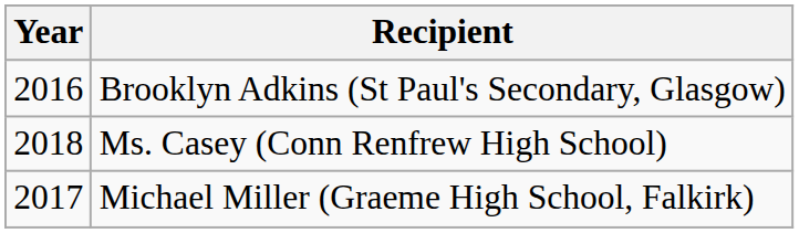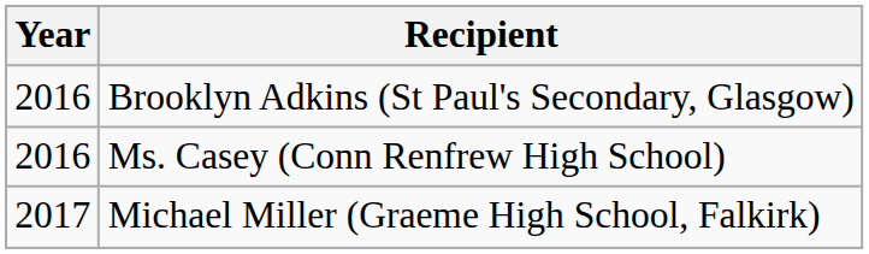 <table class="wikitable">
 <tr>
 <th>Year</th>
 <th>Recipient</th>
 </tr>
 <tr>
 <td>2016</td>
 <td>Brooklyn Adkins (St Paul's Secondary, Glasgow)</td>
 </tr>
 <tr>
-<td>2018</td>
+<td>2016</td>
 <td>Ms. Casey (Conn Renfrew High School)</td>
 </tr>
 <tr>
 <td>2017</td>
 <td>Michael Miller (Graeme High School, Falkirk)</td>
 </tr>
 </table>
